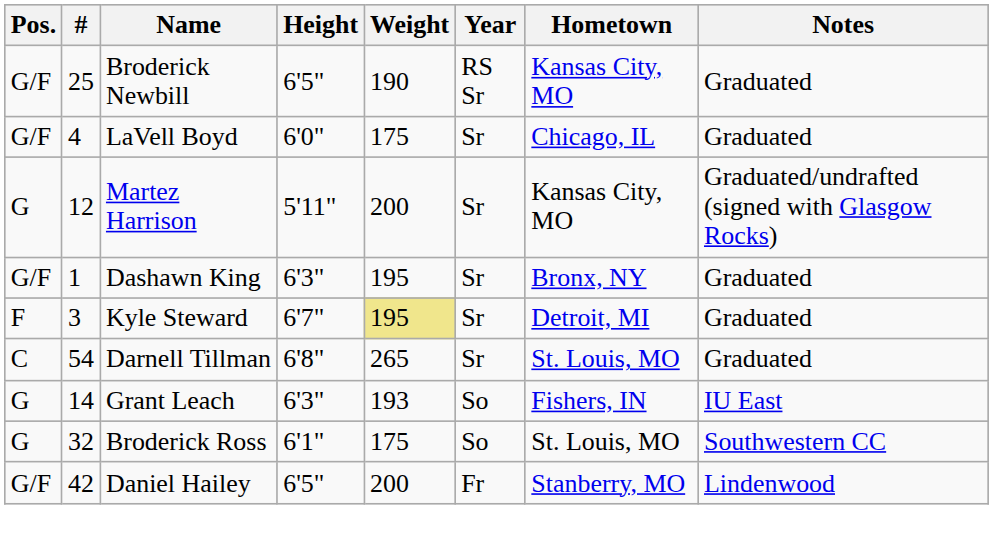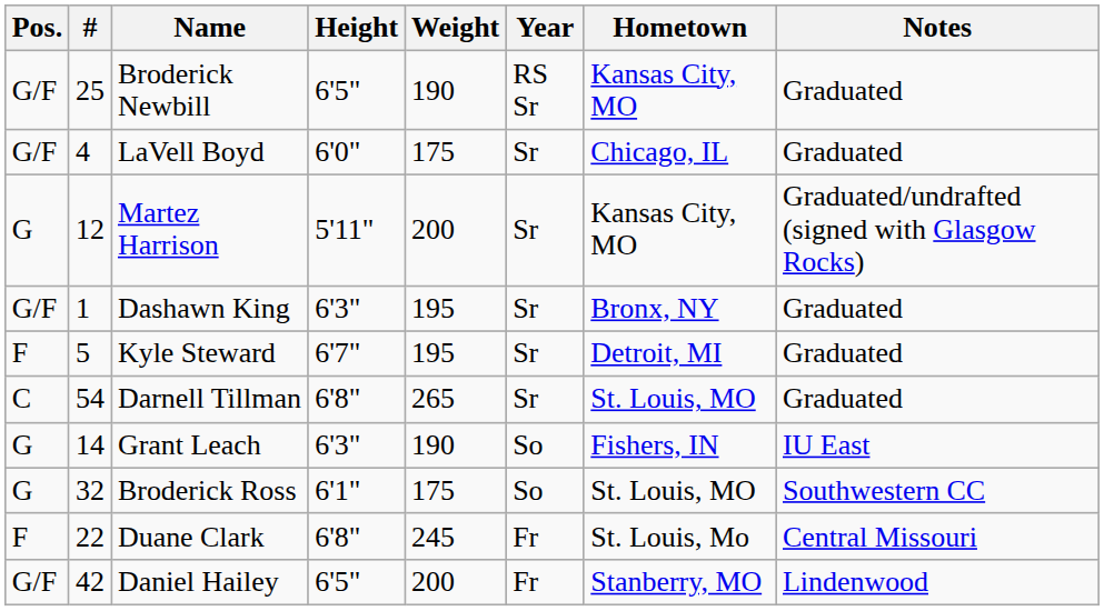 <table class="wikitable sortable" border="1">
 <tr>
 <th>Pos.</th>
 <th>#</th>
 <th>Name</th>
 <th>Height</th>
 <th>Weight</th>
 <th>Year</th>
 <th>Hometown</th>
 <th class="unsortable">Notes</th>
 </tr>
 <tr>
 <td>G/F</td>
 <td>25</td>
 <td>Broderick Newbill</td>
 <td>6'5"</td>
 <td>190</td>
 <td>RS Sr</td>
 <td><a href='#'>Kansas City, MO</a></td>
 <td>Graduated</td>
 </tr>
 <tr>
 <td>G/F</td>
 <td>4</td>
 <td>LaVell Boyd</td>
 <td>6'0"</td>
 <td>175</td>
 <td>Sr</td>
 <td><a href='#'>Chicago, IL</a></td>
 <td>Graduated</td>
 </tr>
 <tr>
 <td>G</td>
 <td>12</td>
 <td><a href='#'>Martez Harrison</a></td>
 <td>5'11"</td>
 <td>200</td>
 <td>Sr</td>
 <td>Kansas City, MO</td>
 <td>Graduated/undrafted<br>(signed with <a href='#'>Glasgow Rocks</a>)</td>
 </tr>
 <tr>
 <td>G/F</td>
 <td>1</td>
 <td>Dashawn King</td>
 <td>6'3"</td>
 <td>195</td>
 <td>Sr</td>
 <td><a href='#'>Bronx, NY</a></td>
 <td>Graduated</td>
 </tr>
 <tr>
 <td>F</td>
-<td>3</td>
+<td>5</td>
 <td>Kyle Steward</td>
 <td>6'7"</td>
-<td style="background: khaki;">195</td>
+<td>195</td>
 <td>Sr</td>
 <td><a href='#'>Detroit, MI</a></td>
 <td>Graduated</td>
 </tr>
 <tr>
 <td>C</td>
 <td>54</td>
 <td>Darnell Tillman</td>
 <td>6'8"</td>
 <td>265</td>
 <td>Sr</td>
 <td><a href='#'>St. Louis, MO</a></td>
 <td>Graduated</td>
 </tr>
 <tr>
 <td>G</td>
 <td>14</td>
 <td>Grant Leach</td>
 <td>6'3"</td>
-<td>193</td>
+<td>190</td>
 <td>So</td>
 <td><a href='#'>Fishers, IN</a></td>
 <td><a href='#'>IU East</a></td>
 </tr>
 <tr>
 <td>G</td>
 <td>32</td>
 <td>Broderick Ross</td>
 <td>6'1"</td>
 <td>175</td>
 <td>So</td>
 <td>St. Louis, MO</td>
 <td><a href='#'>Southwestern CC</a></td>
 </tr>
 <tr>
+<td>F</td>
+<td>22</td>
+<td>Duane Clark</td>
+<td>6'8"</td>
+<td>245</td>
+<td>Fr</td>
+<td>St. Louis, Mo</td>
+<td><a href='#'>Central Missouri</a></td>
+</tr>
+<tr>
 <td>G/F</td>
 <td>42</td>
 <td>Daniel Hailey</td>
 <td>6'5"</td>
 <td>200</td>
 <td>Fr</td>
 <td><a href='#'>Stanberry, MO</a></td>
 <td><a href='#'>Lindenwood</a></td>
 </tr>
 </table>
